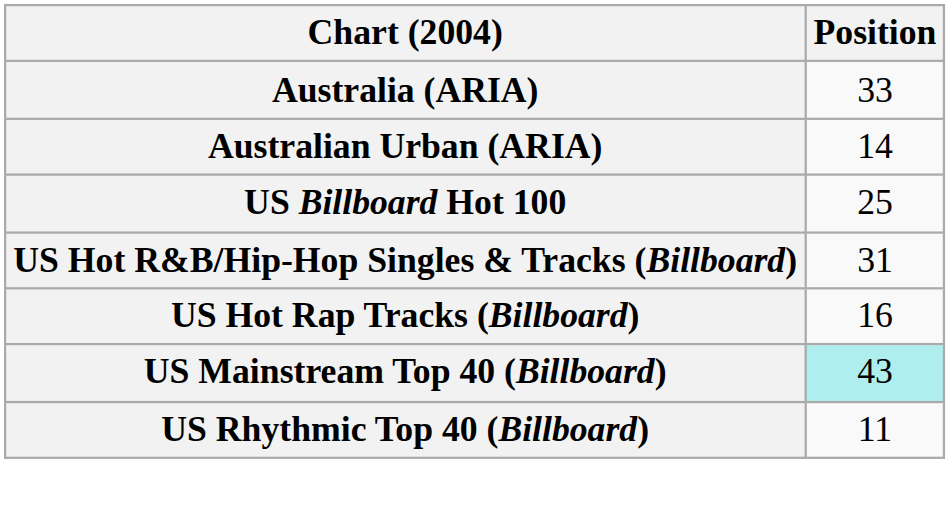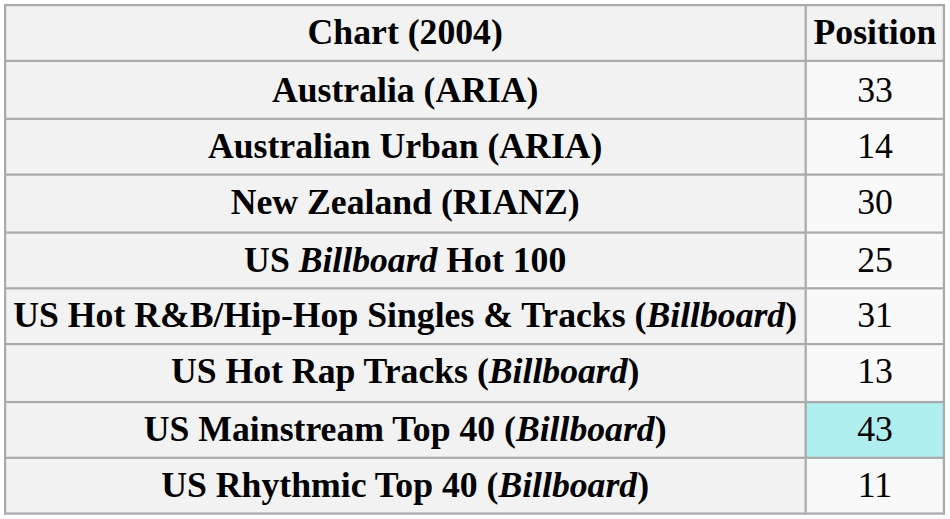 <table class="wikitable sortable plainrowheaders" style="text-align:center">
 <tr>
 <th>Chart (2004)</th>
 <th>Position</th>
 </tr>
 <tr>
 <th scope="row">Australia (ARIA)</th>
 <td>33</td>
 </tr>
 <tr>
 <th scope="row">Australian Urban (ARIA)</th>
 <td>14</td>
 </tr>
 <tr>
+<th scope="row">New Zealand (RIANZ)</th>
+<td>30</td>
+</tr>
+<tr>
 <th scope="row">US <em>Billboard</em> Hot 100</th>
 <td>25</td>
 </tr>
 <tr>
 <th scope="row">US Hot R&B/Hip-Hop Singles & Tracks (<em>Billboard</em>)</th>
 <td>31</td>
 </tr>
 <tr>
 <th scope="row">US Hot Rap Tracks (<em>Billboard</em>)</th>
-<td>16</td>
+<td>13</td>
 </tr>
 <tr>
 <th scope="row">US Mainstream Top 40 (<em>Billboard</em>)</th>
 <td style="background: paleturquoise;">43</td>
 </tr>
 <tr>
 <th scope="row">US Rhythmic Top 40 (<em>Billboard</em>)</th>
 <td>11</td>
 </tr>
 </table>
